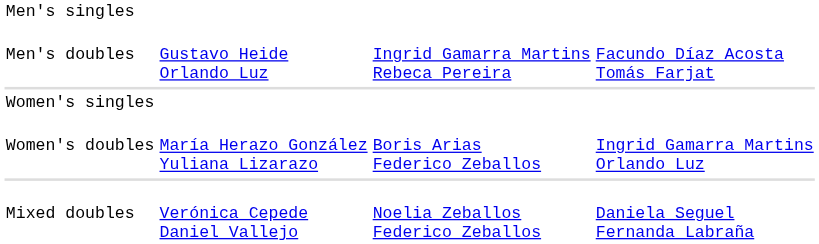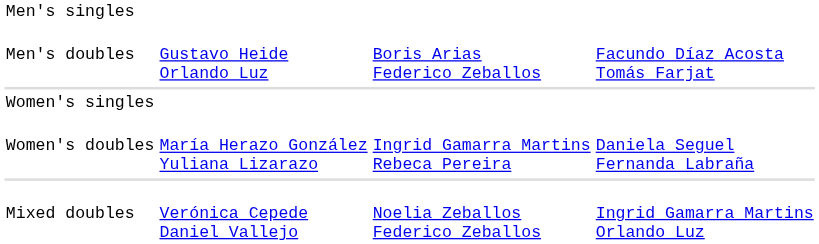 <table>
 <tr>
 <td>Men's singles<br></td>
 <td></td>
 <td></td>
 <td></td>
 </tr>
 <tr>
 <td>Men's doubles<br></td>
 <td><br><a href='#'>Gustavo Heide</a><br><a href='#'>Orlando Luz</a></td>
-<td><br><a href='#'>Ingrid Gamarra Martins</a><br><a href='#'>Rebeca Pereira</a></td>
+<td><br><a href='#'>Boris Arias</a><br><a href='#'>Federico Zeballos</a></td>
 <td><br><a href='#'>Facundo Díaz Acosta</a><br><a href='#'>Tomás Farjat</a></td>
 </tr>
 <tr bgcolor=#DDDDDD>
 <td colspan=7></td>
 </tr>
 <tr>
 <td>Women's singles<br></td>
 <td></td>
 <td></td>
 <td></td>
 </tr>
 <tr>
 <td>Women's doubles<br></td>
 <td><br><a href='#'>María Herazo González</a><br><a href='#'>Yuliana Lizarazo</a></td>
-<td><br><a href='#'>Boris Arias</a><br><a href='#'>Federico Zeballos</a></td>
-<td><br><a href='#'>Ingrid Gamarra Martins</a><br><a href='#'>Orlando Luz</a></td>
+<td><br><a href='#'>Ingrid Gamarra Martins</a><br><a href='#'>Rebeca Pereira</a></td>
+<td><br><a href='#'>Daniela Seguel</a><br><a href='#'>Fernanda Labraña</a></td>
 </tr>
 <tr bgcolor=#DDDDDD>
 <td colspan=7></td>
 </tr>
 <tr>
 <td>Mixed doubles<br></td>
 <td><br><a href='#'>Verónica Cepede</a><br><a href='#'>Daniel Vallejo</a></td>
 <td><br><a href='#'>Noelia Zeballos</a><br><a href='#'>Federico Zeballos</a></td>
-<td><br><a href='#'>Daniela Seguel</a><br><a href='#'>Fernanda Labraña</a></td>
+<td><br><a href='#'>Ingrid Gamarra Martins</a><br><a href='#'>Orlando Luz</a></td>
 </tr>
 </table>
